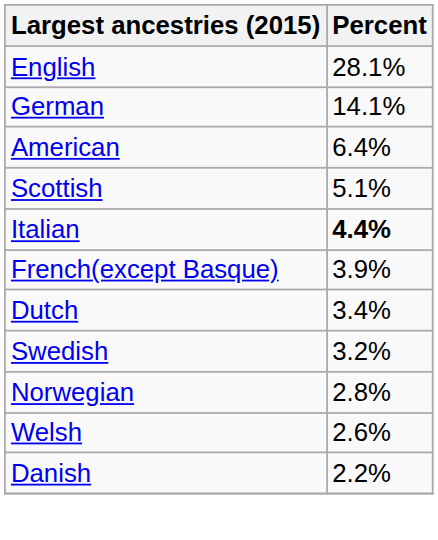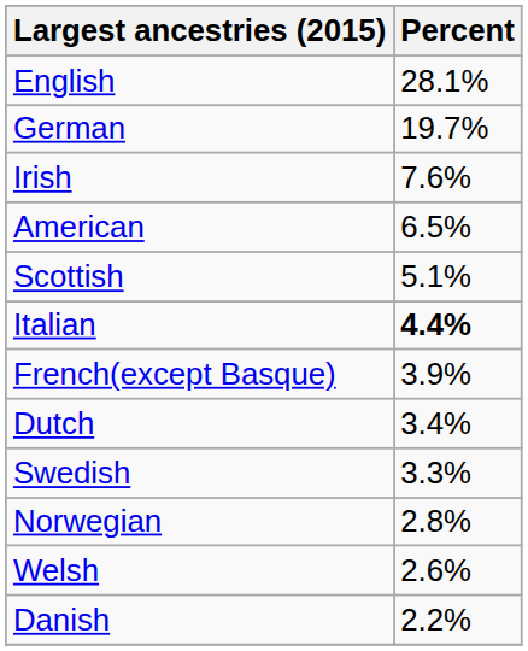 <table class="wikitable sortable collapsible" style="font-size: 90%;">
 <tr>
 <th>Largest ancestries (2015)</th>
 <th>Percent</th>
 </tr>
 <tr>
 <td><a href='#'>English</a> </td>
 <td>28.1%</td>
 </tr>
 <tr>
 <td><a href='#'>German</a> </td>
-<td>14.1%</td>
+<td>19.7%</td>
+</tr>
+<tr>
+<td><a href='#'>Irish</a> </td>
+<td>7.6%</td>
 </tr>
 <tr>
 <td><a href='#'>American</a> </td>
-<td>6.4%</td>
+<td>6.5%</td>
 </tr>
 <tr>
 <td><a href='#'>Scottish</a> </td>
 <td>5.1%</td>
 </tr>
 <tr>
 <td><a href='#'>Italian</a> </td>
 <td><strong>4.4%</strong></td>
 </tr>
 <tr>
 <td><a href='#'>French(except Basque)</a>   </td>
 <td>3.9%</td>
 </tr>
 <tr>
 <td><a href='#'>Dutch</a> </td>
 <td>3.4%</td>
 </tr>
 <tr>
 <td><a href='#'>Swedish</a> </td>
-<td>3.2%</td>
+<td>3.3%</td>
 </tr>
 <tr>
 <td><a href='#'>Norwegian</a> </td>
 <td>2.8%</td>
 </tr>
 <tr>
 <td><a href='#'>Welsh</a> </td>
 <td>2.6%</td>
 </tr>
 <tr>
 <td><a href='#'>Danish</a> </td>
 <td>2.2%</td>
 </tr>
 <tr>
 </tr>
 </table>
